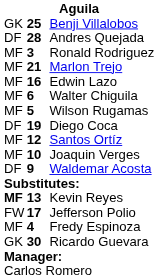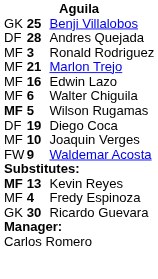 <table style="font-size: 90%" cellspacing="0" cellpadding="0" align=center>
 <tr>
 <td colspan="5" style="padding-top: 0.6em; text-align:center"><strong>Aguila</strong></td>
 </tr>
 <tr>
 <th width="25"></th>
 <th width="25"></th>
 </tr>
 <tr>
 <td>GK</td>
 <td><strong>25</strong></td>
 <td> <a href='#'>Benji Villalobos</a></td>
 </tr>
 <tr>
 <td>DF</td>
 <td><strong>28</strong></td>
 <td> Andres Quejada</td>
 </tr>
 <tr>
 <td>MF</td>
 <td><strong>3</strong></td>
 <td> Ronald Rodriguez</td>
 </tr>
 <tr>
 <td>MF</td>
 <td><strong>21</strong></td>
 <td> <a href='#'>Marlon Trejo</a></td>
 </tr>
 <tr>
 <td>MF</td>
 <td><strong>16</strong></td>
 <td> Edwin Lazo</td>
 <td></td>
 </tr>
 <tr>
 <td>MF</td>
 <td><strong>6</strong></td>
 <td> Walter Chiguila</td>
 <td></td>
 <td> </td>
 </tr>
 <tr>
-<td>MF</td>
+<td><strong>MF</strong></td>
 <td><strong>5</strong></td>
 <td> Wilson Rugamas</td>
 </tr>
 <tr>
 <td>DF</td>
 <td><strong>19</strong></td>
 <td> Diego Coca</td>
 <td></td>
 </tr>
 <tr>
 <td>MF</td>
-<td><strong>12</strong></td>
-<td> <a href='#'>Santos Ortíz</a></td>
-<td></td>
-<td> </td>
-</tr>
-<tr>
-<td>MF</td>
 <td><strong>10</strong></td>
 <td> Joaquin Verges</td>
 <td></td>
 </tr>
 <tr>
-<td>DF</td>
+<td>FW</td>
 <td><strong>9</strong></td>
 <td> <a href='#'>Waldemar Acosta</a></td>
 </tr>
 <tr>
 <td colspan=5><strong>Substitutes:</strong></td>
 </tr>
 <tr>
 <td><strong>MF</strong></td>
 <td><strong>13</strong></td>
 <td> Kevin Reyes</td>
-<td></td>
-<td></td>
-</tr>
-<tr>
-<td>FW</td>
-<td><strong>17</strong></td>
-<td> Jefferson Polio</td>
 <td></td>
 <td></td>
 </tr>
 <tr>
 <td>MF</td>
 <td><strong>4</strong></td>
 <td> Fredy Espinoza</td>
 <td></td>
 <td></td>
 </tr>
 <tr>
 <td>GK</td>
 <td><strong>30</strong></td>
 <td> Ricardo Guevara</td>
 <td></td>
 <td></td>
 </tr>
 <tr>
 <td colspan=5><strong>Manager:</strong></td>
 </tr>
 <tr>
 <td colspan=5> Carlos Romero</td>
 </tr>
 </table>
